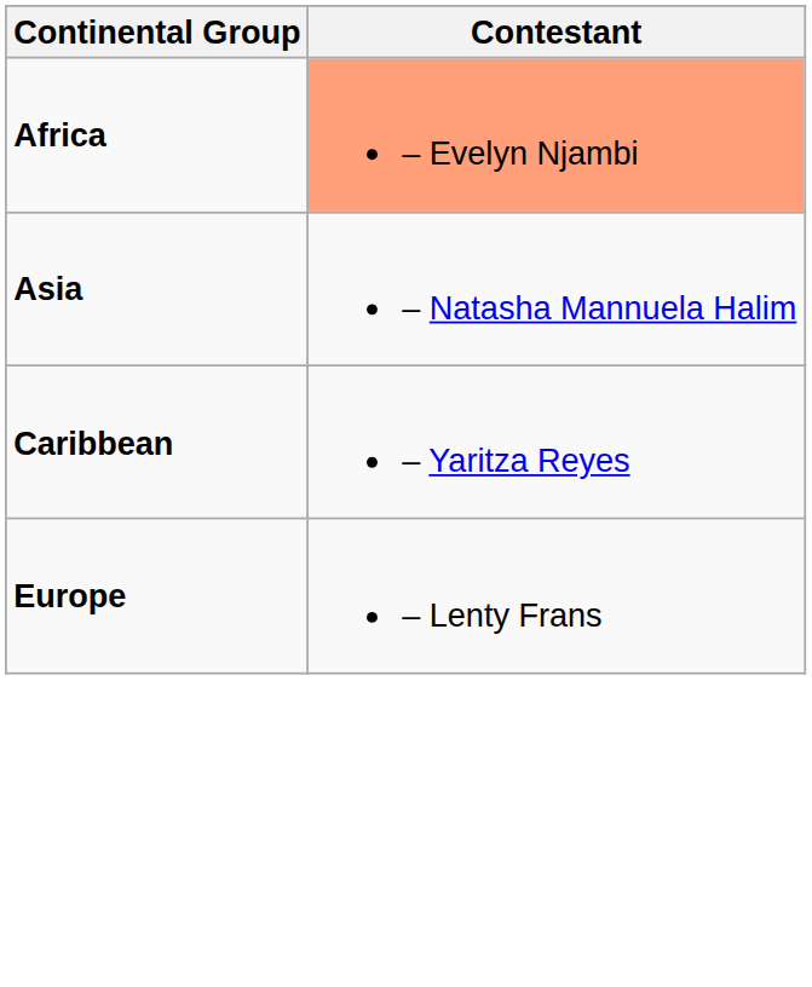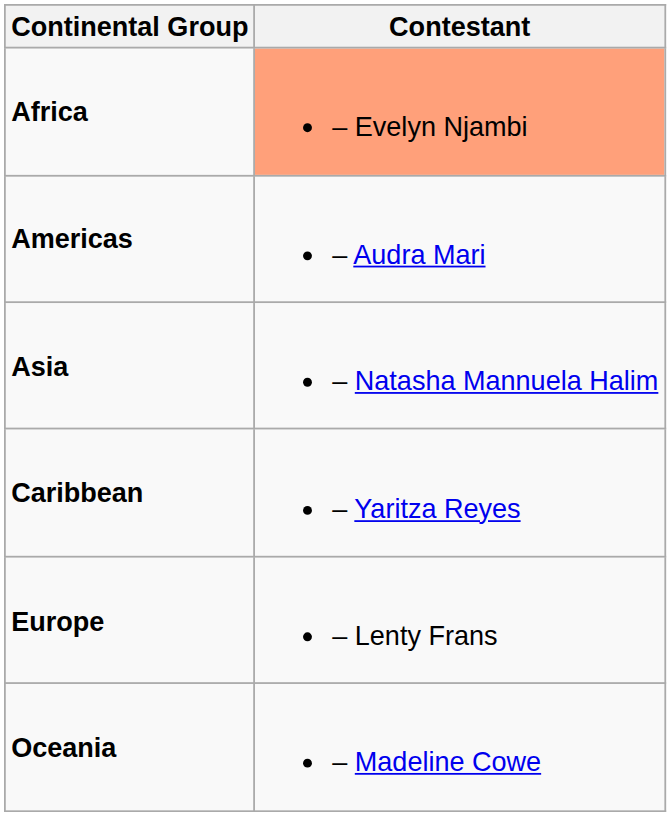 <table class="wikitable sortable" style="font-size:95%;">
 <tr>
 <th>Continental Group</th>
 <th>Contestant</th>
 </tr>
 <tr>
 <td><strong>Africa</strong></td>
 <td style="background: lightsalmon;"><br><ul><li> – Evelyn Njambi</li></ul></td>
+</tr>
+<tr>
+<td><strong>Americas</strong></td>
+<td><br><ul><li> – <a href='#'>Audra Mari</a></li></ul></td>
 </tr>
 <tr>
 <td><strong>Asia</strong></td>
 <td><br><ul><li> – <a href='#'>Natasha Mannuela Halim</a></li></ul></td>
 </tr>
 <tr>
 <td><strong>Caribbean</strong></td>
 <td><br><ul><li> – <a href='#'>Yaritza Reyes</a></li></ul></td>
 </tr>
 <tr>
 <td><strong>Europe</strong></td>
 <td><br><ul><li> – Lenty Frans</li></ul></td>
 </tr>
+<tr>
+<td><strong>Oceania</strong></td>
+<td><br><ul><li> – <a href='#'>Madeline Cowe</a></li></ul></td>
+</tr>
 </table>
